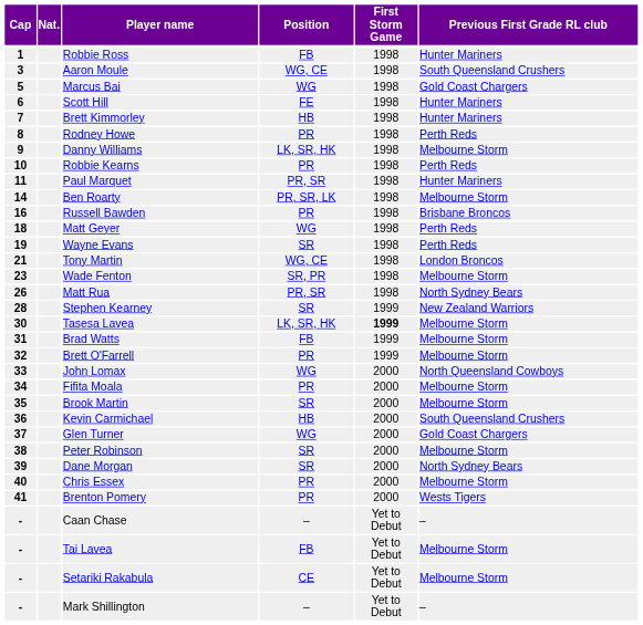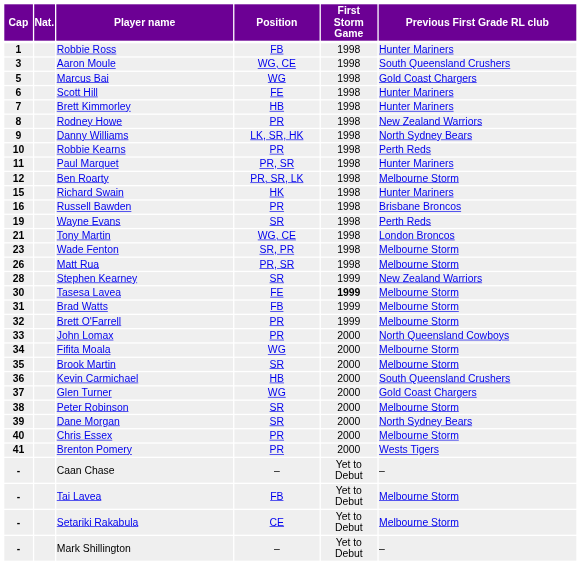 <table width=100%>
 <tr bgcolor=#6C0094 style="color:#FFFFFF">
 <th width=5%>Cap </th>
 <th width=1%>Nat.</th>
 <th !width=30%>Player name</th>
 <th width=15%>Position</th>
 <th width=10%>First Storm Game</th>
 <th width=35%>Previous First Grade RL club </th>
 </tr>
 <tr>
 </tr>
 <tr bgcolor=#EFEFEF>
 <td align=center><strong>1</strong></td>
 <td align=center></td>
 <td><a href='#'>Robbie Ross</a></td>
 <td align=center><a href='#'>FB</a></td>
 <td align=center>1998</td>
 <td> <a href='#'>Hunter Mariners</a></td>
 </tr>
 <tr bgcolor=#EFEFEF>
 <td align=center><strong>3</strong></td>
 <td align=center></td>
 <td><a href='#'>Aaron Moule</a></td>
 <td align=center><a href='#'>WG, CE</a></td>
 <td align=center>1998</td>
 <td> <a href='#'>South Queensland Crushers</a></td>
 </tr>
 <tr bgcolor=#EFEFEF>
 <td align=center><strong>5</strong></td>
 <td align=center></td>
 <td><a href='#'>Marcus Bai</a></td>
 <td align=center><a href='#'>WG</a></td>
 <td align=center>1998</td>
 <td> <a href='#'>Gold Coast Chargers</a></td>
 </tr>
 <tr bgcolor=#EFEFEF>
 <td align=center><strong>6</strong></td>
 <td align=center></td>
 <td><a href='#'>Scott Hill</a></td>
 <td align=center><a href='#'>FE</a></td>
 <td align=center>1998</td>
 <td> <a href='#'>Hunter Mariners</a></td>
 </tr>
 <tr bgcolor=#EFEFEF>
 <td align=center><strong>7</strong></td>
 <td align=center></td>
 <td><a href='#'>Brett Kimmorley</a></td>
 <td align=center><a href='#'>HB</a></td>
 <td align=center>1998</td>
 <td> <a href='#'>Hunter Mariners</a></td>
 </tr>
 <tr bgcolor=#EFEFEF>
 <td align=center><strong>8</strong></td>
 <td align=center></td>
 <td><a href='#'>Rodney Howe</a></td>
 <td align=center><a href='#'>PR</a></td>
 <td align=center>1998</td>
-<td> <a href='#'>Perth Reds</a></td>
+<td> <a href='#'>New Zealand Warriors</a></td>
 </tr>
 <tr bgcolor=#EFEFEF>
 <td align=center><strong>9</strong></td>
 <td align=center></td>
 <td><a href='#'>Danny Williams</a></td>
 <td align=center><a href='#'>LK, SR, HK</a></td>
 <td align=center>1998</td>
-<td> <a href='#'>Melbourne Storm</a></td>
+<td> <a href='#'>North Sydney Bears</a></td>
 </tr>
 <tr bgcolor=#EFEFEF>
 <td align=center><strong>10</strong></td>
 <td align=center></td>
 <td><a href='#'>Robbie Kearns</a></td>
 <td align=center><a href='#'>PR</a></td>
 <td align=center>1998</td>
 <td> <a href='#'>Perth Reds</a></td>
 </tr>
 <tr bgcolor=#EFEFEF>
 <td align=center><strong>11</strong></td>
 <td align=center></td>
 <td><a href='#'>Paul Marquet</a></td>
 <td align=center><a href='#'>PR, SR</a></td>
 <td align=center>1998</td>
 <td> <a href='#'>Hunter Mariners</a></td>
 </tr>
 <tr bgcolor=#EFEFEF>
-<td align=center><strong>14</strong></td>
+<td align=center><strong>12</strong></td>
 <td align=center></td>
 <td><a href='#'>Ben Roarty</a></td>
 <td align=center><a href='#'>PR, SR, LK</a></td>
 <td align=center>1998</td>
 <td> <a href='#'>Melbourne Storm</a></td>
+</tr>
+<tr bgcolor=#EFEFEF>
+<td align=center><strong>15</strong></td>
+<td align=center></td>
+<td><a href='#'>Richard Swain</a></td>
+<td align=center><a href='#'>HK</a></td>
+<td align=center>1998</td>
+<td> <a href='#'>Hunter Mariners</a></td>
 </tr>
 <tr bgcolor=#EFEFEF>
 <td align=center><strong>16</strong></td>
 <td align=center></td>
 <td><a href='#'>Russell Bawden</a></td>
 <td align=center><a href='#'>PR</a></td>
 <td align=center>1998</td>
 <td> <a href='#'>Brisbane Broncos</a></td>
-</tr>
-<tr bgcolor=#EFEFEF>
-<td align=center><strong>18</strong></td>
-<td align=center></td>
-<td><a href='#'>Matt Geyer</a></td>
-<td align=center><a href='#'>WG</a></td>
-<td align=center>1998</td>
-<td> <a href='#'>Perth Reds</a></td>
 </tr>
 <tr bgcolor=#EFEFEF>
 <td align=center><strong>19</strong></td>
 <td align=center></td>
 <td><a href='#'>Wayne Evans</a></td>
 <td align=center><a href='#'>SR</a></td>
 <td align=center>1998</td>
 <td> <a href='#'>Perth Reds</a></td>
 </tr>
 <tr bgcolor=#EFEFEF>
 <td align=center><strong>21</strong></td>
 <td align=center></td>
 <td><a href='#'>Tony Martin</a></td>
 <td align=center><a href='#'>WG, CE</a></td>
 <td align=center>1998</td>
 <td> <a href='#'>London Broncos</a></td>
 </tr>
 <tr bgcolor=#EFEFEF>
 <td align=center><strong>23</strong></td>
 <td align=center></td>
 <td><a href='#'>Wade Fenton</a></td>
 <td align=center><a href='#'>SR, PR</a></td>
 <td align=center>1998</td>
 <td> <a href='#'>Melbourne Storm</a></td>
 </tr>
 <tr bgcolor=#EFEFEF>
 <td align=center><strong>26</strong></td>
 <td align=center></td>
 <td><a href='#'>Matt Rua</a></td>
 <td align=center><a href='#'>PR, SR</a></td>
 <td align=center>1998</td>
-<td> <a href='#'>North Sydney Bears</a></td>
+<td> <a href='#'>Melbourne Storm</a></td>
 </tr>
 <tr bgcolor=#EFEFEF>
 <td align=center><strong>28</strong></td>
 <td align=center></td>
 <td><a href='#'>Stephen Kearney</a></td>
 <td align=center><a href='#'>SR</a></td>
 <td align=center>1999</td>
 <td> <a href='#'>New Zealand Warriors</a></td>
 </tr>
 <tr bgcolor=#EFEFEF>
 <td align=center><strong>30</strong></td>
 <td align=center></td>
 <td><a href='#'>Tasesa Lavea</a></td>
-<td align=center><a href='#'>LK, SR, HK</a></td>
+<td align=center><a href='#'>FE</a></td>
 <td align=center><strong>1999</strong></td>
 <td> <a href='#'>Melbourne Storm</a></td>
 </tr>
 <tr bgcolor=#EFEFEF>
 <td align=center><strong>31</strong></td>
 <td align=center></td>
 <td><a href='#'>Brad Watts</a></td>
 <td align=center><a href='#'>FB</a></td>
 <td align=center>1999</td>
 <td> <a href='#'>Melbourne Storm</a></td>
 </tr>
 <tr bgcolor=#EFEFEF>
 <td align=center><strong>32</strong></td>
 <td align=center></td>
 <td><a href='#'>Brett O'Farrell</a></td>
 <td align=center><a href='#'>PR</a></td>
 <td align=center>1999</td>
 <td> <a href='#'>Melbourne Storm</a></td>
 </tr>
 <tr bgcolor=#EFEFEF>
 <td align=center><strong>33</strong></td>
 <td align=center></td>
 <td><a href='#'>John Lomax</a></td>
-<td align=center><a href='#'>WG</a></td>
+<td align=center><a href='#'>PR</a></td>
 <td align=center>2000</td>
 <td> <a href='#'>North Queensland Cowboys</a></td>
 </tr>
 <tr bgcolor=#EFEFEF>
 <td align=center><strong>34</strong></td>
 <td align=center></td>
 <td><a href='#'>Fifita Moala</a></td>
-<td align=center><a href='#'>PR</a></td>
+<td align=center><a href='#'>WG</a></td>
 <td align=center>2000</td>
 <td> <a href='#'>Melbourne Storm</a></td>
 </tr>
 <tr bgcolor=#EFEFEF>
 <td align=center><strong>35</strong></td>
 <td align=center></td>
 <td><a href='#'>Brook Martin</a></td>
 <td align=center><a href='#'>SR</a></td>
 <td align=center>2000</td>
 <td> <a href='#'>Melbourne Storm</a></td>
 </tr>
 <tr bgcolor=#EFEFEF>
 <td align=center><strong>36</strong></td>
 <td align=center></td>
 <td><a href='#'>Kevin Carmichael</a></td>
 <td align=center><a href='#'>HB</a></td>
 <td align=center>2000</td>
 <td> <a href='#'>South Queensland Crushers</a></td>
 </tr>
 <tr bgcolor=#EFEFEF>
 <td align=center><strong>37</strong></td>
 <td align=center></td>
 <td><a href='#'>Glen Turner</a></td>
 <td align=center><a href='#'>WG</a></td>
 <td align=center>2000</td>
 <td> <a href='#'>Gold Coast Chargers</a></td>
 </tr>
 <tr bgcolor=#EFEFEF>
 <td align=center><strong>38</strong></td>
 <td align=center></td>
 <td><a href='#'>Peter Robinson</a></td>
 <td align=center><a href='#'>SR</a></td>
 <td align=center>2000</td>
 <td> <a href='#'>Melbourne Storm</a></td>
 </tr>
 <tr bgcolor=#EFEFEF>
 <td align=center><strong>39</strong></td>
 <td align=center></td>
 <td><a href='#'>Dane Morgan</a></td>
 <td align=center><a href='#'>SR</a></td>
 <td align=center>2000</td>
 <td> <a href='#'>North Sydney Bears</a></td>
 </tr>
 <tr bgcolor=#EFEFEF>
 <td align=center><strong>40</strong></td>
 <td align=center></td>
 <td><a href='#'>Chris Essex</a></td>
 <td align=center><a href='#'>PR</a></td>
 <td align=center>2000</td>
 <td> <a href='#'>Melbourne Storm</a></td>
 </tr>
 <tr bgcolor=#EFEFEF>
 <td align=center><strong>41</strong></td>
 <td align=center></td>
 <td><a href='#'>Brenton Pomery</a></td>
 <td align=center><a href='#'>PR</a></td>
 <td align=center>2000</td>
 <td> <a href='#'>Wests Tigers</a></td>
 </tr>
 <tr bgcolor=#EFEFEF>
 <td align=center><strong>-</strong></td>
 <td align=center></td>
 <td>Caan Chase</td>
 <td align=center>–</td>
 <td align=center>Yet to Debut</td>
 <td>–</td>
 </tr>
 <tr bgcolor=#EFEFEF>
 <td align=center><strong>-</strong></td>
 <td align=center></td>
 <td><a href='#'>Tai Lavea</a></td>
 <td align=center><a href='#'>FB</a></td>
 <td align=center>Yet to Debut</td>
 <td> <a href='#'>Melbourne Storm</a></td>
 </tr>
 <tr bgcolor=#EFEFEF>
 <td align=center><strong>-</strong></td>
 <td align=center></td>
 <td><a href='#'>Setariki Rakabula</a></td>
 <td align=center><a href='#'>CE</a></td>
 <td align=center>Yet to Debut</td>
 <td> <a href='#'>Melbourne Storm</a></td>
 </tr>
 <tr bgcolor=#EFEFEF>
 <td align=center><strong>-</strong></td>
 <td align=center></td>
 <td>Mark Shillington</td>
 <td align=center>–</td>
 <td align=center>Yet to Debut</td>
 <td>–</td>
 </tr>
 </table>
